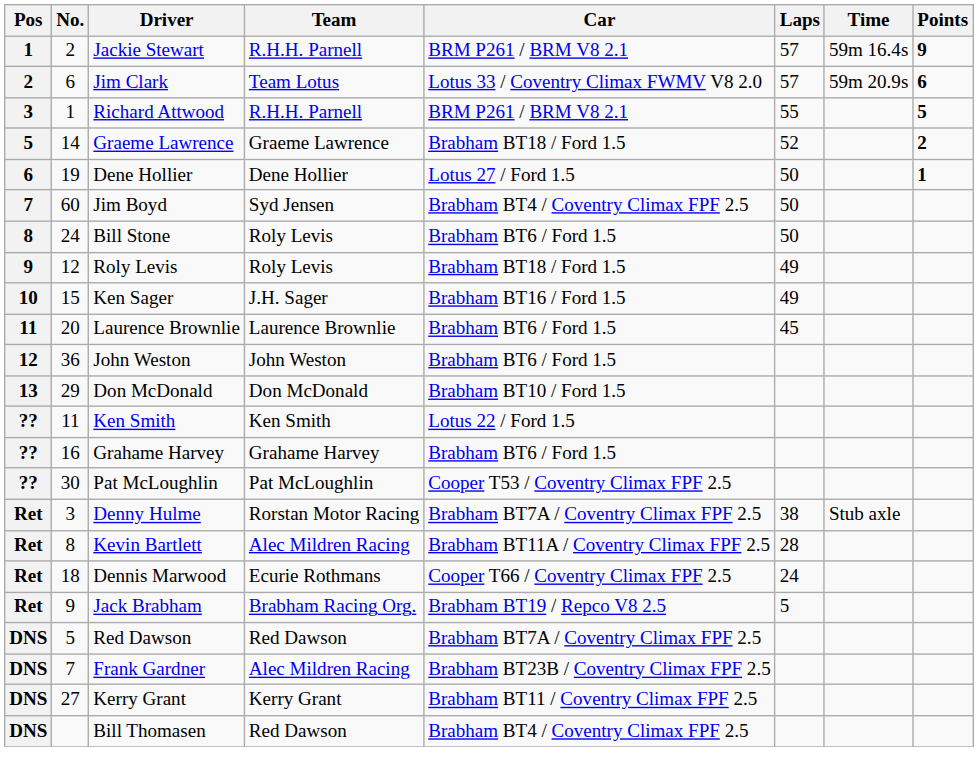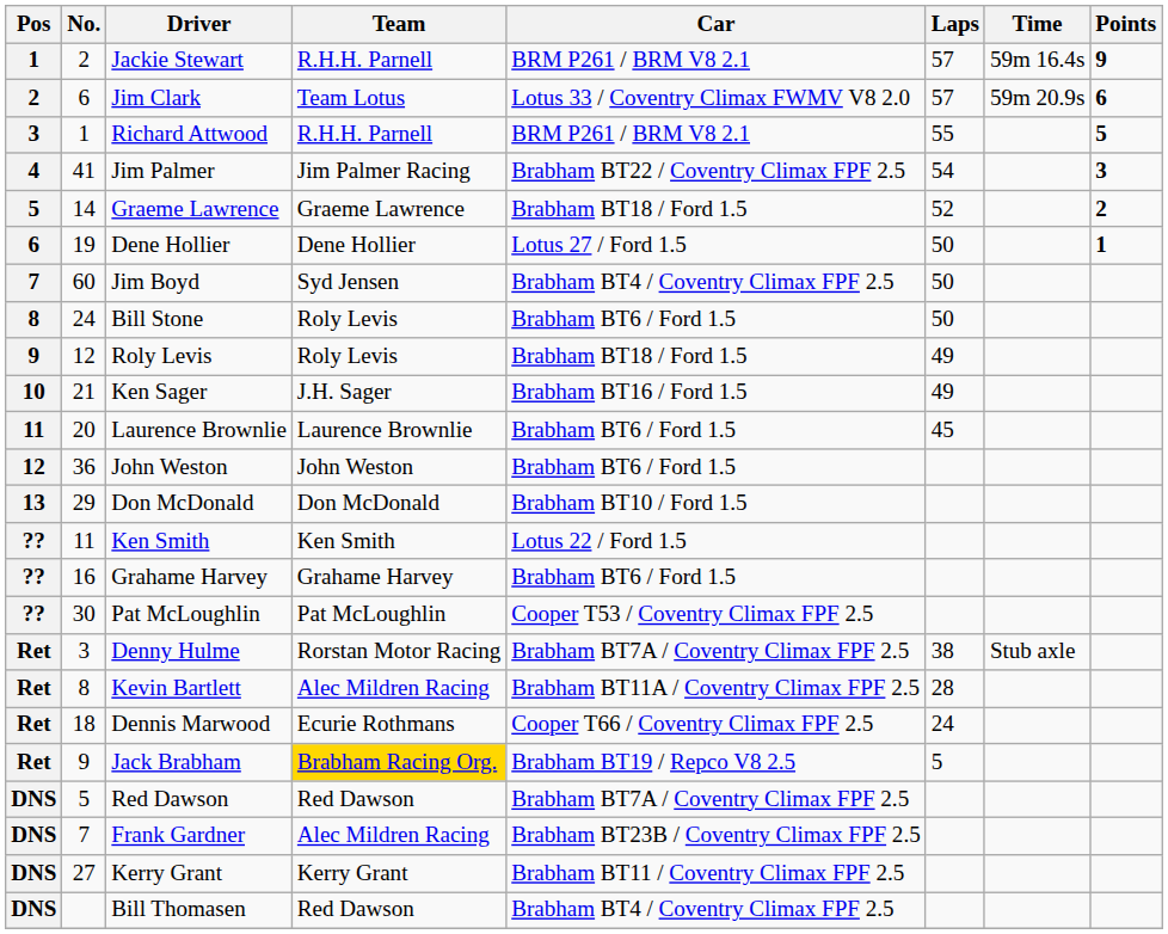 <table class="wikitable" style="font-size: 87%;">
 <tr>
 <th>Pos</th>
 <th>No.</th>
 <th>Driver</th>
 <th>Team</th>
 <th>Car</th>
 <th>Laps</th>
 <th>Time</th>
 <th>Points</th>
 </tr>
 <tr>
 <th>1</th>
 <td align="center">2</td>
 <td> <a href='#'>Jackie Stewart</a></td>
 <td><a href='#'>R.H.H. Parnell</a></td>
 <td><a href='#'>BRM P261</a> / <a href='#'>BRM V8 2.1</a></td>
 <td>57</td>
 <td>59m 16.4s</td>
 <td><strong>9</strong></td>
 </tr>
 <tr>
 <th>2</th>
 <td align="center">6</td>
 <td> <a href='#'>Jim Clark</a></td>
 <td><a href='#'>Team Lotus</a></td>
 <td><a href='#'>Lotus 33</a> / <a href='#'>Coventry Climax FWMV</a> V8 2.0</td>
 <td>57</td>
 <td>59m 20.9s</td>
 <td><strong>6</strong></td>
 </tr>
 <tr>
 <th>3</th>
 <td align="center">1</td>
 <td> <a href='#'>Richard Attwood</a></td>
 <td><a href='#'>R.H.H. Parnell</a></td>
 <td><a href='#'>BRM P261</a> / <a href='#'>BRM V8 2.1</a></td>
 <td>55</td>
 <td></td>
 <td><strong>5</strong></td>
+</tr>
+<tr>
+<th>4</th>
+<td align="center">41</td>
+<td> Jim Palmer</td>
+<td>Jim Palmer Racing</td>
+<td><a href='#'>Brabham</a> BT22 / <a href='#'>Coventry Climax FPF</a> 2.5</td>
+<td>54</td>
+<td></td>
+<td><strong>3</strong></td>
 </tr>
 <tr>
 <th>5</th>
 <td align="center">14</td>
 <td> <a href='#'>Graeme Lawrence</a></td>
 <td>Graeme Lawrence</td>
 <td><a href='#'>Brabham</a> BT18 / Ford 1.5</td>
 <td>52</td>
 <td></td>
 <td><strong>2</strong></td>
 </tr>
 <tr>
 <th>6</th>
 <td align="center">19</td>
 <td> Dene Hollier</td>
 <td>Dene Hollier</td>
 <td><a href='#'>Lotus 27</a> / Ford 1.5</td>
 <td>50</td>
 <td></td>
 <td><strong>1</strong></td>
 </tr>
 <tr>
 <th>7</th>
 <td align="center">60</td>
 <td> Jim Boyd</td>
 <td>Syd Jensen</td>
 <td><a href='#'>Brabham</a> BT4 / <a href='#'>Coventry Climax FPF</a> 2.5</td>
 <td>50</td>
 <td></td>
 <td></td>
 </tr>
 <tr>
 <th>8</th>
 <td align="center">24</td>
 <td> Bill Stone</td>
 <td>Roly Levis</td>
 <td><a href='#'>Brabham</a> BT6 / Ford 1.5</td>
 <td>50</td>
 <td></td>
 <td></td>
 </tr>
 <tr>
 <th>9</th>
 <td align="center">12</td>
 <td> Roly Levis</td>
 <td>Roly Levis</td>
 <td><a href='#'>Brabham</a> BT18 / Ford 1.5</td>
 <td>49</td>
 <td></td>
 <td></td>
 </tr>
 <tr>
 <th>10</th>
-<td align="center">15</td>
+<td align="center">21</td>
 <td> Ken Sager</td>
 <td>J.H. Sager</td>
 <td><a href='#'>Brabham</a> BT16 / Ford 1.5</td>
 <td>49</td>
 <td></td>
 <td></td>
 </tr>
 <tr>
 <th>11</th>
 <td align="center">20</td>
 <td> Laurence Brownlie</td>
 <td>Laurence Brownlie</td>
 <td><a href='#'>Brabham</a> BT6 / Ford 1.5</td>
 <td>45</td>
 <td></td>
 <td></td>
 </tr>
 <tr>
 <th>12</th>
 <td align="center">36</td>
 <td> John Weston</td>
 <td>John Weston</td>
 <td><a href='#'>Brabham</a> BT6 / Ford 1.5</td>
 <td></td>
 <td></td>
 <td></td>
 </tr>
 <tr>
 <th>13</th>
 <td align="center">29</td>
 <td> Don McDonald</td>
 <td>Don McDonald</td>
 <td><a href='#'>Brabham</a> BT10 / Ford 1.5</td>
 <td></td>
 <td></td>
 <td></td>
 </tr>
 <tr>
 <th>??</th>
 <td align="center">11</td>
 <td> <a href='#'>Ken Smith</a></td>
 <td>Ken Smith</td>
 <td><a href='#'>Lotus 22</a> / Ford 1.5</td>
 <td></td>
 <td></td>
 <td></td>
 </tr>
 <tr>
 <th>??</th>
 <td align="center">16</td>
 <td> Grahame Harvey</td>
 <td>Grahame Harvey</td>
 <td><a href='#'>Brabham</a> BT6 / Ford 1.5</td>
 <td></td>
 <td></td>
 <td></td>
 </tr>
 <tr>
 <th>??</th>
 <td align="center">30</td>
 <td> Pat McLoughlin</td>
 <td>Pat McLoughlin</td>
 <td><a href='#'>Cooper</a> T53 / <a href='#'>Coventry Climax FPF</a> 2.5</td>
 <td></td>
 <td></td>
 <td></td>
 </tr>
 <tr>
 <th>Ret</th>
 <td align="center">3</td>
 <td> <a href='#'>Denny Hulme</a></td>
 <td>Rorstan Motor Racing</td>
 <td><a href='#'>Brabham</a> BT7A / <a href='#'>Coventry Climax FPF</a> 2.5</td>
 <td>38</td>
 <td>Stub axle</td>
 <td></td>
 </tr>
 <tr>
 <th>Ret</th>
 <td align="center">8</td>
 <td> <a href='#'>Kevin Bartlett</a></td>
 <td><a href='#'>Alec Mildren Racing</a></td>
 <td><a href='#'>Brabham</a> BT11A / <a href='#'>Coventry Climax FPF</a> 2.5</td>
 <td>28</td>
 <td></td>
 <td></td>
 </tr>
 <tr>
 <th>Ret</th>
 <td align="center">18</td>
 <td> Dennis Marwood</td>
 <td>Ecurie Rothmans</td>
 <td><a href='#'>Cooper</a> T66 / <a href='#'>Coventry Climax FPF</a> 2.5</td>
 <td>24</td>
 <td></td>
 <td></td>
 </tr>
 <tr>
 <th>Ret</th>
 <td align="center">9</td>
 <td> <a href='#'>Jack Brabham</a></td>
-<td><a href='#'>Brabham Racing Org.</a></td>
+<td style="background: gold;"><a href='#'>Brabham Racing Org.</a></td>
 <td><a href='#'>Brabham BT19</a> / <a href='#'>Repco V8 2.5</a></td>
 <td>5</td>
 <td></td>
 <td></td>
 </tr>
 <tr>
 <th>DNS</th>
 <td align="center">5</td>
 <td> Red Dawson</td>
 <td>Red Dawson</td>
 <td><a href='#'>Brabham</a> BT7A / <a href='#'>Coventry Climax FPF</a> 2.5</td>
 <td></td>
 <td></td>
 <td></td>
 </tr>
 <tr>
 <th>DNS</th>
 <td align="center">7</td>
 <td> <a href='#'>Frank Gardner</a></td>
 <td><a href='#'>Alec Mildren Racing</a></td>
 <td><a href='#'>Brabham</a> BT23B / <a href='#'>Coventry Climax FPF</a> 2.5</td>
 <td></td>
 <td></td>
 <td></td>
 </tr>
 <tr>
 <th>DNS</th>
 <td align="center">27</td>
 <td> Kerry Grant</td>
 <td>Kerry Grant</td>
 <td><a href='#'>Brabham</a> BT11 / <a href='#'>Coventry Climax FPF</a> 2.5</td>
 <td></td>
 <td></td>
 <td></td>
 </tr>
 <tr>
 <th>DNS</th>
 <td></td>
 <td> Bill Thomasen</td>
 <td>Red Dawson</td>
 <td><a href='#'>Brabham</a> BT4 / <a href='#'>Coventry Climax FPF</a> 2.5</td>
 <td></td>
 <td></td>
 <td></td>
 </tr>
 <tr>
 </tr>
 </table>
